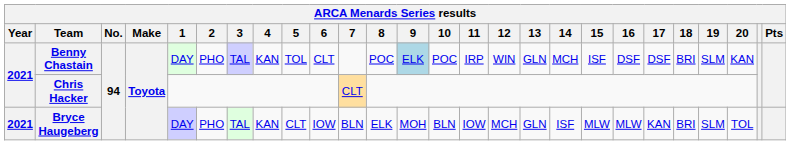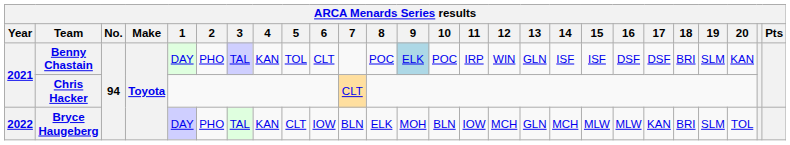 <table class="wikitable" style="text-align:center; font-size:75%">
 <tr>
 <th colspan="30"><a href='#'>ARCA Menards Series</a> results</th>
 </tr>
 <tr>
 <th>Year</th>
 <th>Team</th>
 <th>No.</th>
 <th>Make</th>
 <th>1</th>
 <th>2</th>
 <th>3</th>
 <th>4</th>
 <th>5</th>
 <th>6</th>
 <th>7</th>
 <th>8</th>
 <th>9</th>
 <th>10</th>
 <th>11</th>
 <th>12</th>
 <th>13</th>
 <th>14</th>
 <th>15</th>
 <th>16</th>
 <th>17</th>
 <th>18</th>
 <th>19</th>
 <th>20</th>
 <th></th>
 <th>Pts</th>
 </tr>
 <tr>
 <th rowspan=2><a href='#'>2021</a></th>
 <th><a href='#'>Benny Chastain</a></th>
 <th rowspan=3>94</th>
 <th rowspan=3><a href='#'>Toyota</a></th>
 <td style="background:#DFFFDF;"><a href='#'>DAY</a><br></td>
 <td><a href='#'>PHO</a></td>
 <td style="background:#CFCFFF;"><a href='#'>TAL</a><br></td>
 <td><a href='#'>KAN</a></td>
 <td><a href='#'>TOL</a></td>
 <td><a href='#'>CLT</a></td>
 <td></td>
 <td><a href='#'>POC</a></td>
 <td style="background: lightblue;"><a href='#'>ELK</a></td>
 <td><a href='#'>POC</a></td>
 <td><a href='#'>IRP</a></td>
 <td><a href='#'>WIN</a></td>
 <td><a href='#'>GLN</a></td>
-<td><a href='#'>MCH</a></td>
+<td><a href='#'>ISF</a></td>
 <td><a href='#'>ISF</a></td>
 <td><a href='#'>DSF</a></td>
 <td><a href='#'>DSF</a></td>
 <td><a href='#'>BRI</a></td>
 <td><a href='#'>SLM</a></td>
 <td><a href='#'>KAN</a></td>
 <th rowspan=2></th>
 <th rowspan=2></th>
 </tr>
 <tr>
 <th><a href='#'>Chris Hacker</a></th>
 <td colspan=6></td>
 <td style="background:#FFDF9F;"><a href='#'>CLT</a><br></td>
 <td colspan=13></td>
 </tr>
 <tr>
-<th><a href='#'>2021</a></th>
+<th><a href='#'>2022</a></th>
 <th><a href='#'>Bryce Haugeberg</a></th>
 <td style="background:#CFCFFF;"><a href='#'>DAY</a><br></td>
 <td><a href='#'>PHO</a></td>
 <td style="background:#DFFFDF;"><a href='#'>TAL</a><br></td>
 <td><a href='#'>KAN</a></td>
 <td><a href='#'>CLT</a></td>
 <td><a href='#'>IOW</a></td>
 <td><a href='#'>BLN</a></td>
 <td><a href='#'>ELK</a></td>
 <td><a href='#'>MOH</a></td>
 <td><a href='#'>BLN</a></td>
 <td><a href='#'>IOW</a></td>
 <td><a href='#'>MCH</a></td>
 <td><a href='#'>GLN</a></td>
-<td><a href='#'>ISF</a></td>
+<td><a href='#'>MCH</a></td>
 <td><a href='#'>MLW</a></td>
 <td><a href='#'>MLW</a></td>
 <td><a href='#'>KAN</a></td>
 <td><a href='#'>BRI</a></td>
 <td><a href='#'>SLM</a></td>
 <td><a href='#'>TOL</a></td>
 <th></th>
 <th></th>
 </tr>
 </table>
